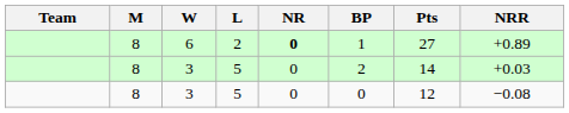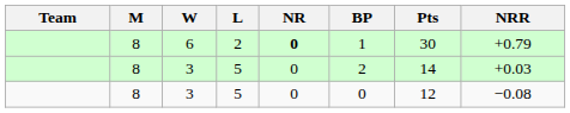 <table class="wikitable" style="width:63%;">
 <tr>
 <th>Team</th>
 <th>M</th>
 <th>W</th>
 <th>L</th>
 <th>NR</th>
 <th>BP</th>
 <th>Pts</th>
 <th>NRR</th>
 </tr>
 <tr style="background:#d0ffd0; text-align:center;">
 <td style="text-align:left;"></td>
 <td>8</td>
 <td>6</td>
 <td>2</td>
 <td><strong>0</strong></td>
 <td>1</td>
-<td>27</td>
-<td>+0.89</td>
+<td>30</td>
+<td>+0.79</td>
 </tr>
 <tr style="background:#d0ffd0; text-align:center;">
 <td style="text-align:left;"></td>
 <td>8</td>
 <td>3</td>
 <td>5</td>
 <td>0</td>
 <td>2</td>
 <td>14</td>
 <td>+0.03</td>
 </tr>
 <tr style="text-align:center;">
 <td style="text-align:left;"></td>
 <td>8</td>
 <td>3</td>
 <td>5</td>
 <td>0</td>
 <td>0</td>
 <td>12</td>
 <td>−0.08</td>
 </tr>
 </table>
